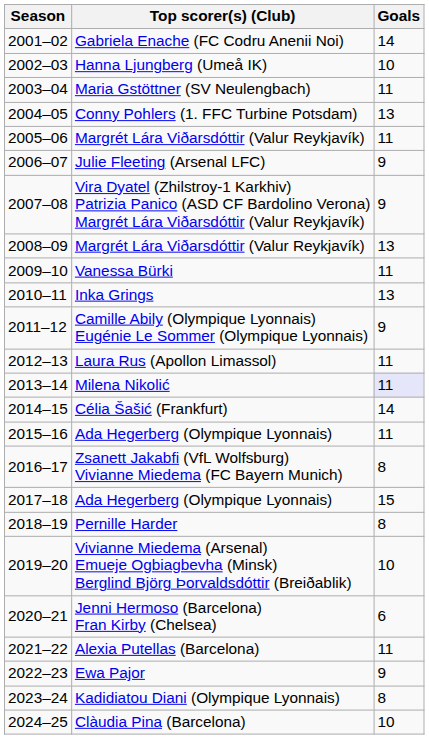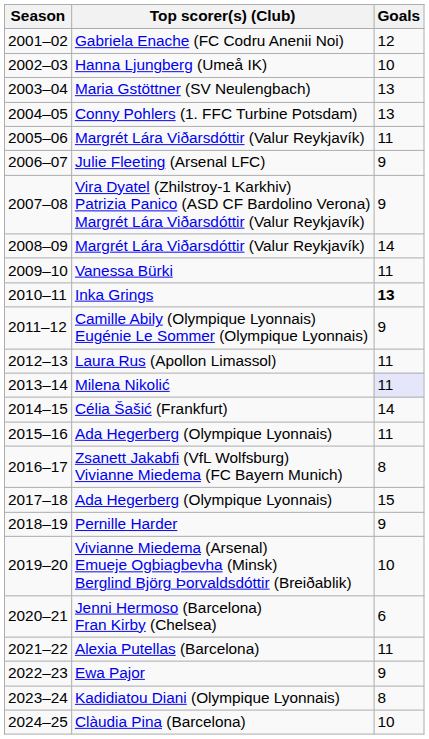 <table class="wikitable sortable">
 <tr>
 <th>Season</th>
 <th>Top scorer(s) (Club)</th>
 <th>Goals</th>
 </tr>
 <tr>
 <td>2001–02</td>
 <td> <a href='#'>Gabriela Enache</a> (FC Codru Anenii Noi)</td>
-<td>14</td>
+<td>12</td>
 </tr>
 <tr>
 <td>2002–03</td>
 <td> <a href='#'>Hanna Ljungberg</a> (Umeå IK)</td>
 <td>10</td>
 </tr>
 <tr>
 <td>2003–04</td>
 <td> <a href='#'>Maria Gstöttner</a> (SV Neulengbach)</td>
-<td>11</td>
+<td>13</td>
 </tr>
 <tr>
 <td>2004–05</td>
 <td> <a href='#'>Conny Pohlers</a> (1. FFC Turbine Potsdam)</td>
 <td>13</td>
 </tr>
 <tr>
 <td>2005–06</td>
 <td> <a href='#'>Margrét Lára Viðarsdóttir</a> (Valur Reykjavík)</td>
 <td>11</td>
 </tr>
 <tr>
 <td>2006–07</td>
 <td> <a href='#'>Julie Fleeting</a> (Arsenal LFC)</td>
 <td>9</td>
 </tr>
 <tr>
 <td>2007–08</td>
 <td> <a href='#'>Vira Dyatel</a> (Zhilstroy-1 Karkhiv)<br> <a href='#'>Patrizia Panico</a> (ASD CF Bardolino Verona)<br> <a href='#'>Margrét Lára Viðarsdóttir</a> (Valur Reykjavík)</td>
 <td>9</td>
 </tr>
 <tr>
 <td>2008–09</td>
 <td> <a href='#'>Margrét Lára Viðarsdóttir</a> (Valur Reykjavík)</td>
-<td>13</td>
+<td>14</td>
 </tr>
 <tr>
 <td>2009–10</td>
 <td> <a href='#'>Vanessa Bürki</a> </td>
 <td>11</td>
 </tr>
 <tr>
 <td>2010–11</td>
 <td> <a href='#'>Inka Grings</a> </td>
-<td>13</td>
+<td><strong>13</strong></td>
 </tr>
 <tr>
 <td>2011–12</td>
 <td> <a href='#'>Camille Abily</a> (Olympique Lyonnais)<br> <a href='#'>Eugénie Le Sommer</a> (Olympique Lyonnais)</td>
 <td>9</td>
 </tr>
 <tr>
 <td>2012–13</td>
 <td> <a href='#'>Laura Rus</a> (Apollon Limassol)</td>
 <td>11</td>
 </tr>
 <tr>
 <td>2013–14</td>
 <td> <a href='#'>Milena Nikolić</a> </td>
 <td style="background: lavender;">11</td>
 </tr>
 <tr>
 <td>2014–15</td>
 <td> <a href='#'>Célia Šašić</a> (Frankfurt)</td>
 <td>14</td>
 </tr>
 <tr>
 <td>2015–16</td>
 <td> <a href='#'>Ada Hegerberg</a> (Olympique Lyonnais)</td>
 <td>11</td>
 </tr>
 <tr>
 <td>2016–17</td>
 <td> <a href='#'>Zsanett Jakabfi</a> (VfL Wolfsburg)<br> <a href='#'>Vivianne Miedema</a> (FC Bayern Munich)</td>
 <td>8</td>
 </tr>
 <tr>
 <td>2017–18</td>
 <td> <a href='#'>Ada Hegerberg</a> (Olympique Lyonnais)</td>
 <td>15</td>
 </tr>
 <tr>
 <td>2018–19</td>
 <td> <a href='#'>Pernille Harder</a> </td>
-<td>8</td>
+<td>9</td>
 </tr>
 <tr>
 <td>2019–20</td>
 <td> <a href='#'>Vivianne Miedema</a> (Arsenal)<br> <a href='#'>Emueje Ogbiagbevha</a> (Minsk)<br> <a href='#'>Berglind Björg Þorvaldsdóttir</a> (Breiðablik)</td>
 <td>10</td>
 </tr>
 <tr>
 <td>2020–21</td>
 <td> <a href='#'>Jenni Hermoso</a> (Barcelona)<br> <a href='#'>Fran Kirby</a> (Chelsea)</td>
 <td>6</td>
 </tr>
 <tr>
 <td>2021–22</td>
 <td> <a href='#'>Alexia Putellas</a> (Barcelona)</td>
 <td>11</td>
 </tr>
 <tr>
 <td>2022–23</td>
 <td> <a href='#'>Ewa Pajor</a> </td>
 <td>9</td>
 </tr>
 <tr>
 <td>2023–24</td>
 <td> <a href='#'>Kadidiatou Diani</a> (Olympique Lyonnais)</td>
 <td>8</td>
 </tr>
 <tr>
 <td>2024–25</td>
 <td> <a href='#'>Clàudia Pina</a> (Barcelona)</td>
 <td>10</td>
 </tr>
 </table>
